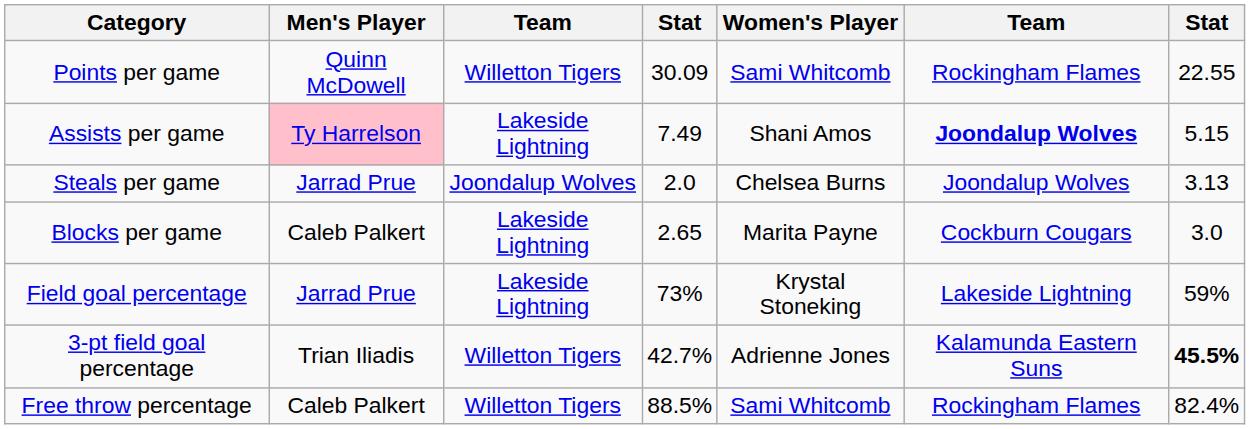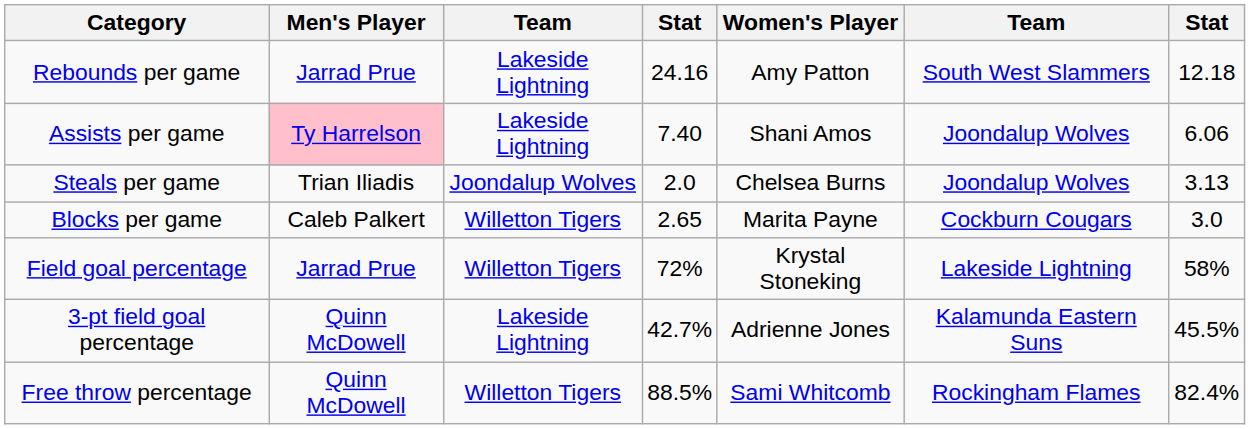 <table class="wikitable" style="text-align:center">
 <tr>
 <th>Category</th>
 <th>Men's Player</th>
 <th>Team</th>
 <th>Stat</th>
 <th>Women's Player</th>
 <th>Team</th>
 <th>Stat</th>
 </tr>
 <tr>
-<td><a href='#'>Points</a> per game</td>
-<td><a href='#'>Quinn McDowell</a></td>
-<td><a href='#'>Willetton Tigers</a></td>
-<td>30.09</td>
-<td><a href='#'>Sami Whitcomb</a></td>
-<td><a href='#'>Rockingham Flames</a></td>
-<td>22.55</td>
+<td><a href='#'>Rebounds</a> per game</td>
+<td><a href='#'>Jarrad Prue</a></td>
+<td><a href='#'>Lakeside Lightning</a></td>
+<td>24.16</td>
+<td>Amy Patton</td>
+<td><a href='#'>South West Slammers</a></td>
+<td>12.18</td>
 </tr>
 <tr>
 <td><a href='#'>Assists</a> per game</td>
 <td style="background: pink;"><a href='#'>Ty Harrelson</a></td>
 <td><a href='#'>Lakeside Lightning</a></td>
-<td>7.49</td>
+<td>7.40</td>
 <td>Shani Amos</td>
-<td><strong><a href='#'>Joondalup Wolves</a></strong></td>
-<td>5.15</td>
+<td><a href='#'>Joondalup Wolves</a></td>
+<td>6.06</td>
 </tr>
 <tr>
 <td><a href='#'>Steals</a> per game</td>
-<td><a href='#'>Jarrad Prue</a></td>
+<td>Trian Iliadis</td>
 <td><a href='#'>Joondalup Wolves</a></td>
 <td>2.0</td>
 <td>Chelsea Burns</td>
 <td><a href='#'>Joondalup Wolves</a></td>
 <td>3.13</td>
 </tr>
 <tr>
 <td><a href='#'>Blocks</a> per game</td>
 <td>Caleb Palkert</td>
-<td><a href='#'>Lakeside Lightning</a></td>
+<td><a href='#'>Willetton Tigers</a></td>
 <td>2.65</td>
 <td>Marita Payne</td>
 <td><a href='#'>Cockburn Cougars</a></td>
 <td>3.0</td>
 </tr>
 <tr>
 <td><a href='#'>Field goal percentage</a></td>
 <td><a href='#'>Jarrad Prue</a></td>
-<td><a href='#'>Lakeside Lightning</a></td>
-<td>73%</td>
+<td><a href='#'>Willetton Tigers</a></td>
+<td>72%</td>
 <td>Krystal Stoneking</td>
 <td><a href='#'>Lakeside Lightning</a></td>
-<td>59%</td>
+<td>58%</td>
 </tr>
 <tr>
 <td><a href='#'>3-pt field goal</a> percentage</td>
-<td>Trian Iliadis</td>
-<td><a href='#'>Willetton Tigers</a></td>
+<td><a href='#'>Quinn McDowell</a></td>
+<td><a href='#'>Lakeside Lightning</a></td>
 <td>42.7%</td>
 <td>Adrienne Jones</td>
 <td><a href='#'>Kalamunda Eastern Suns</a></td>
-<td><strong>45.5%</strong></td>
+<td>45.5%</td>
 </tr>
 <tr>
 <td><a href='#'>Free throw</a> percentage</td>
-<td>Caleb Palkert</td>
+<td><a href='#'>Quinn McDowell</a></td>
 <td><a href='#'>Willetton Tigers</a></td>
 <td>88.5%</td>
 <td><a href='#'>Sami Whitcomb</a></td>
 <td><a href='#'>Rockingham Flames</a></td>
 <td>82.4%</td>
 </tr>
 </table>
